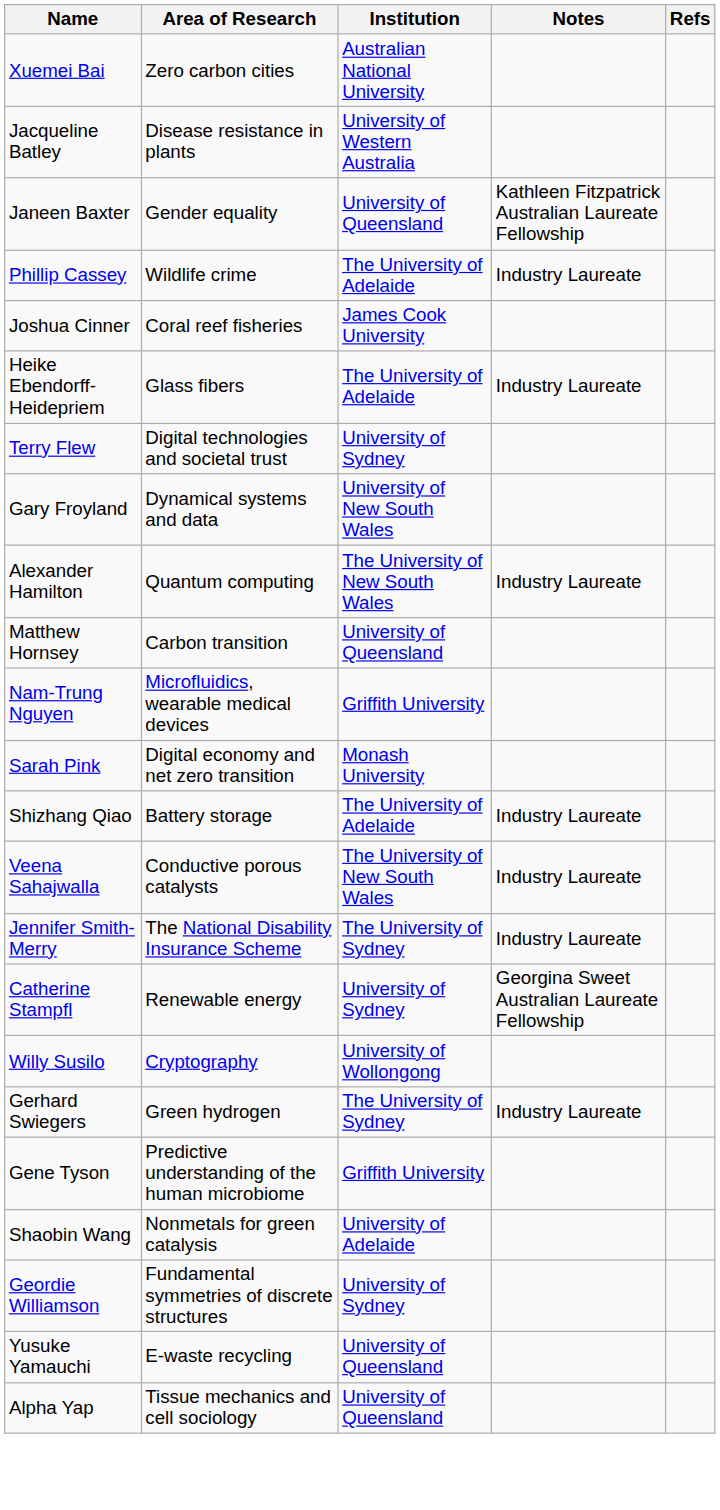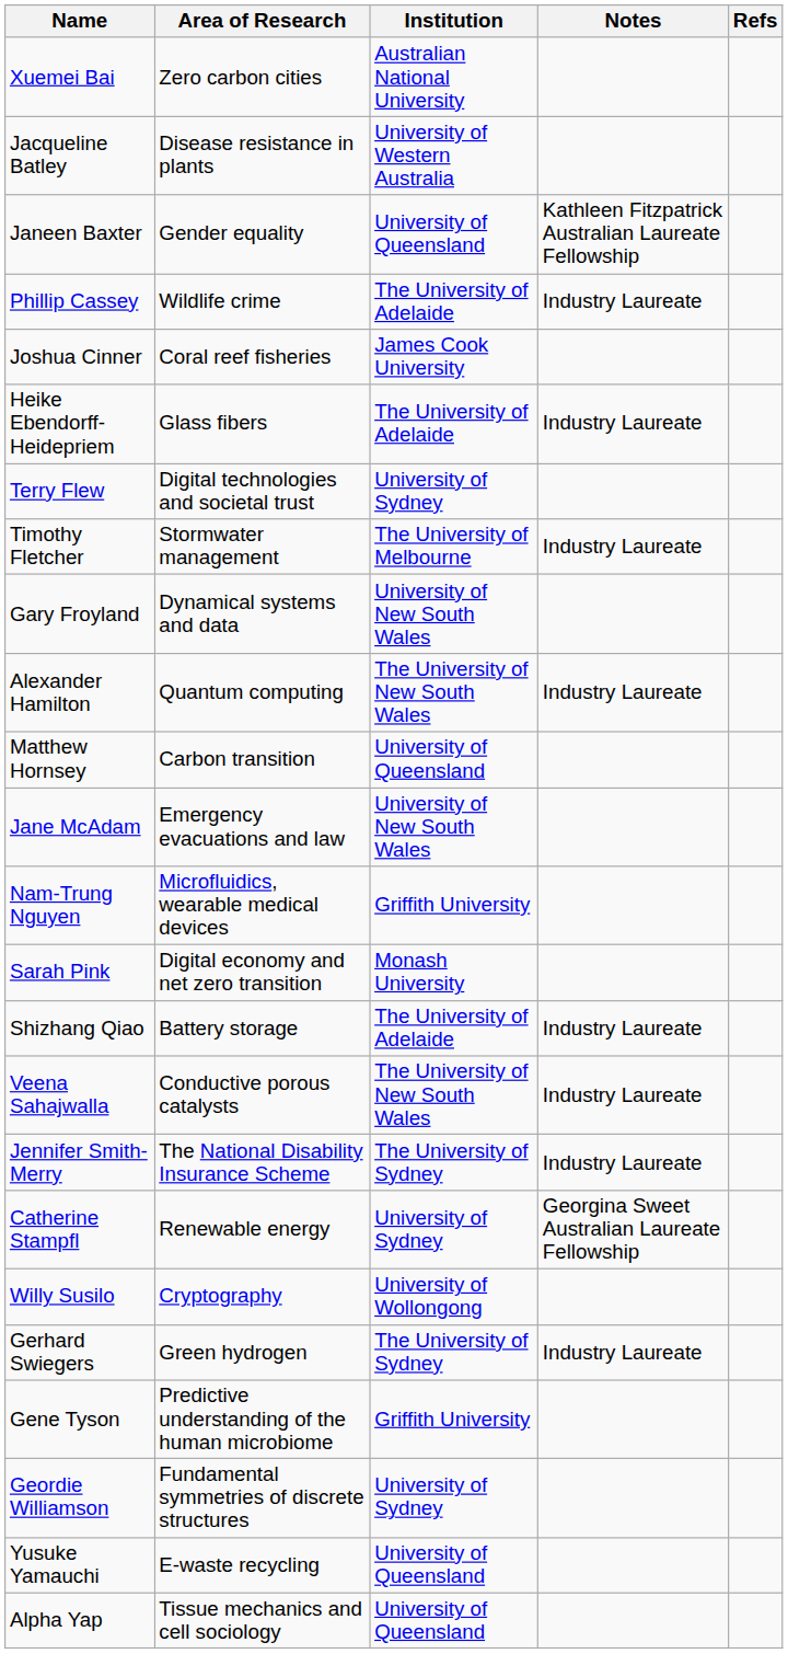 <table class="wikitable">
 <tr>
 <th>Name</th>
 <th>Area of Research</th>
 <th>Institution</th>
 <th>Notes</th>
 <th>Refs</th>
 </tr>
 <tr>
 <td><a href='#'>Xuemei Bai</a></td>
 <td>Zero carbon cities</td>
 <td><a href='#'>Australian National University</a></td>
 <td></td>
 <td></td>
 </tr>
 <tr>
 <td>Jacqueline Batley</td>
 <td>Disease resistance in plants</td>
 <td><a href='#'>University of Western Australia</a></td>
 <td></td>
 <td></td>
 </tr>
 <tr>
 <td>Janeen Baxter</td>
 <td>Gender equality</td>
 <td><a href='#'>University of Queensland</a></td>
 <td>Kathleen Fitzpatrick Australian Laureate Fellowship</td>
 <td></td>
 </tr>
 <tr>
 <td><a href='#'>Phillip Cassey</a></td>
 <td>Wildlife crime</td>
 <td><a href='#'>The University of Adelaide</a></td>
 <td>Industry Laureate</td>
 <td></td>
 </tr>
 <tr>
 <td>Joshua Cinner</td>
 <td>Coral reef fisheries</td>
 <td><a href='#'>James Cook University</a></td>
 <td></td>
 <td></td>
 </tr>
 <tr>
 <td>Heike Ebendorff-Heidepriem</td>
 <td>Glass fibers</td>
 <td><a href='#'>The University of Adelaide</a></td>
 <td>Industry Laureate</td>
 <td></td>
 </tr>
 <tr>
 <td><a href='#'>Terry Flew</a></td>
 <td>Digital technologies and societal trust</td>
 <td><a href='#'>University of Sydney</a></td>
 <td></td>
 <td></td>
 </tr>
 <tr>
+<td>Timothy Fletcher</td>
+<td>Stormwater management</td>
+<td><a href='#'>The University of Melbourne</a></td>
+<td>Industry Laureate</td>
+<td></td>
+</tr>
+<tr>
 <td>Gary Froyland</td>
 <td>Dynamical systems and data</td>
 <td><a href='#'>University of New South Wales</a></td>
 <td></td>
 <td></td>
 </tr>
 <tr>
 <td>Alexander Hamilton</td>
 <td>Quantum computing</td>
 <td><a href='#'>The University of New South Wales</a></td>
 <td>Industry Laureate</td>
 <td></td>
 </tr>
 <tr>
 <td>Matthew Hornsey</td>
 <td>Carbon transition</td>
 <td><a href='#'>University of Queensland</a></td>
+<td></td>
+<td></td>
+</tr>
+<tr>
+<td><a href='#'>Jane McAdam</a></td>
+<td>Emergency evacuations and law</td>
+<td><a href='#'>University of New South Wales</a></td>
 <td></td>
 <td></td>
 </tr>
 <tr>
 <td><a href='#'>Nam-Trung Nguyen</a></td>
 <td><a href='#'>Microfluidics</a>, wearable medical devices</td>
 <td><a href='#'>Griffith University</a></td>
 <td></td>
 <td></td>
 </tr>
 <tr>
 <td><a href='#'>Sarah Pink</a></td>
 <td>Digital economy and net zero transition</td>
 <td><a href='#'>Monash University</a></td>
 <td></td>
 <td></td>
 </tr>
 <tr>
 <td>Shizhang Qiao</td>
 <td>Battery storage</td>
 <td><a href='#'>The University of Adelaide</a></td>
 <td>Industry Laureate</td>
 <td></td>
 </tr>
 <tr>
 <td><a href='#'>Veena Sahajwalla</a></td>
 <td>Conductive porous catalysts</td>
 <td><a href='#'>The University of New South Wales</a></td>
 <td>Industry Laureate</td>
 <td></td>
 </tr>
 <tr>
 <td><a href='#'>Jennifer Smith-Merry</a></td>
 <td>The <a href='#'>National Disability Insurance Scheme</a></td>
 <td><a href='#'>The University of Sydney</a></td>
 <td>Industry Laureate</td>
 <td></td>
 </tr>
 <tr>
 <td><a href='#'>Catherine Stampfl</a></td>
 <td>Renewable energy</td>
 <td><a href='#'>University of Sydney</a></td>
 <td>Georgina Sweet Australian Laureate Fellowship</td>
 <td></td>
 </tr>
 <tr>
 <td><a href='#'>Willy Susilo</a></td>
 <td><a href='#'>Cryptography</a></td>
 <td><a href='#'>University of Wollongong</a></td>
 <td></td>
 <td></td>
 </tr>
 <tr>
 <td>Gerhard Swiegers</td>
 <td>Green hydrogen</td>
 <td><a href='#'>The University of Sydney</a></td>
 <td>Industry Laureate</td>
 <td></td>
 </tr>
 <tr>
 <td>Gene Tyson</td>
 <td>Predictive understanding of the human microbiome</td>
 <td><a href='#'>Griffith University</a></td>
 <td></td>
 <td></td>
 </tr>
 <tr>
-<td>Shaobin Wang</td>
-<td>Nonmetals for green catalysis</td>
-<td><a href='#'>University of Adelaide</a></td>
-<td></td>
-<td></td>
-</tr>
-<tr>
 <td><a href='#'>Geordie Williamson</a></td>
 <td>Fundamental symmetries of discrete structures</td>
 <td><a href='#'>University of Sydney</a></td>
 <td></td>
 <td></td>
 </tr>
 <tr>
 <td>Yusuke Yamauchi</td>
 <td>E-waste recycling</td>
 <td><a href='#'>University of Queensland</a></td>
 <td></td>
 <td></td>
 </tr>
 <tr>
 <td>Alpha Yap</td>
 <td>Tissue mechanics and cell sociology</td>
 <td><a href='#'>University of Queensland</a></td>
 <td></td>
 <td></td>
 </tr>
 </table>
